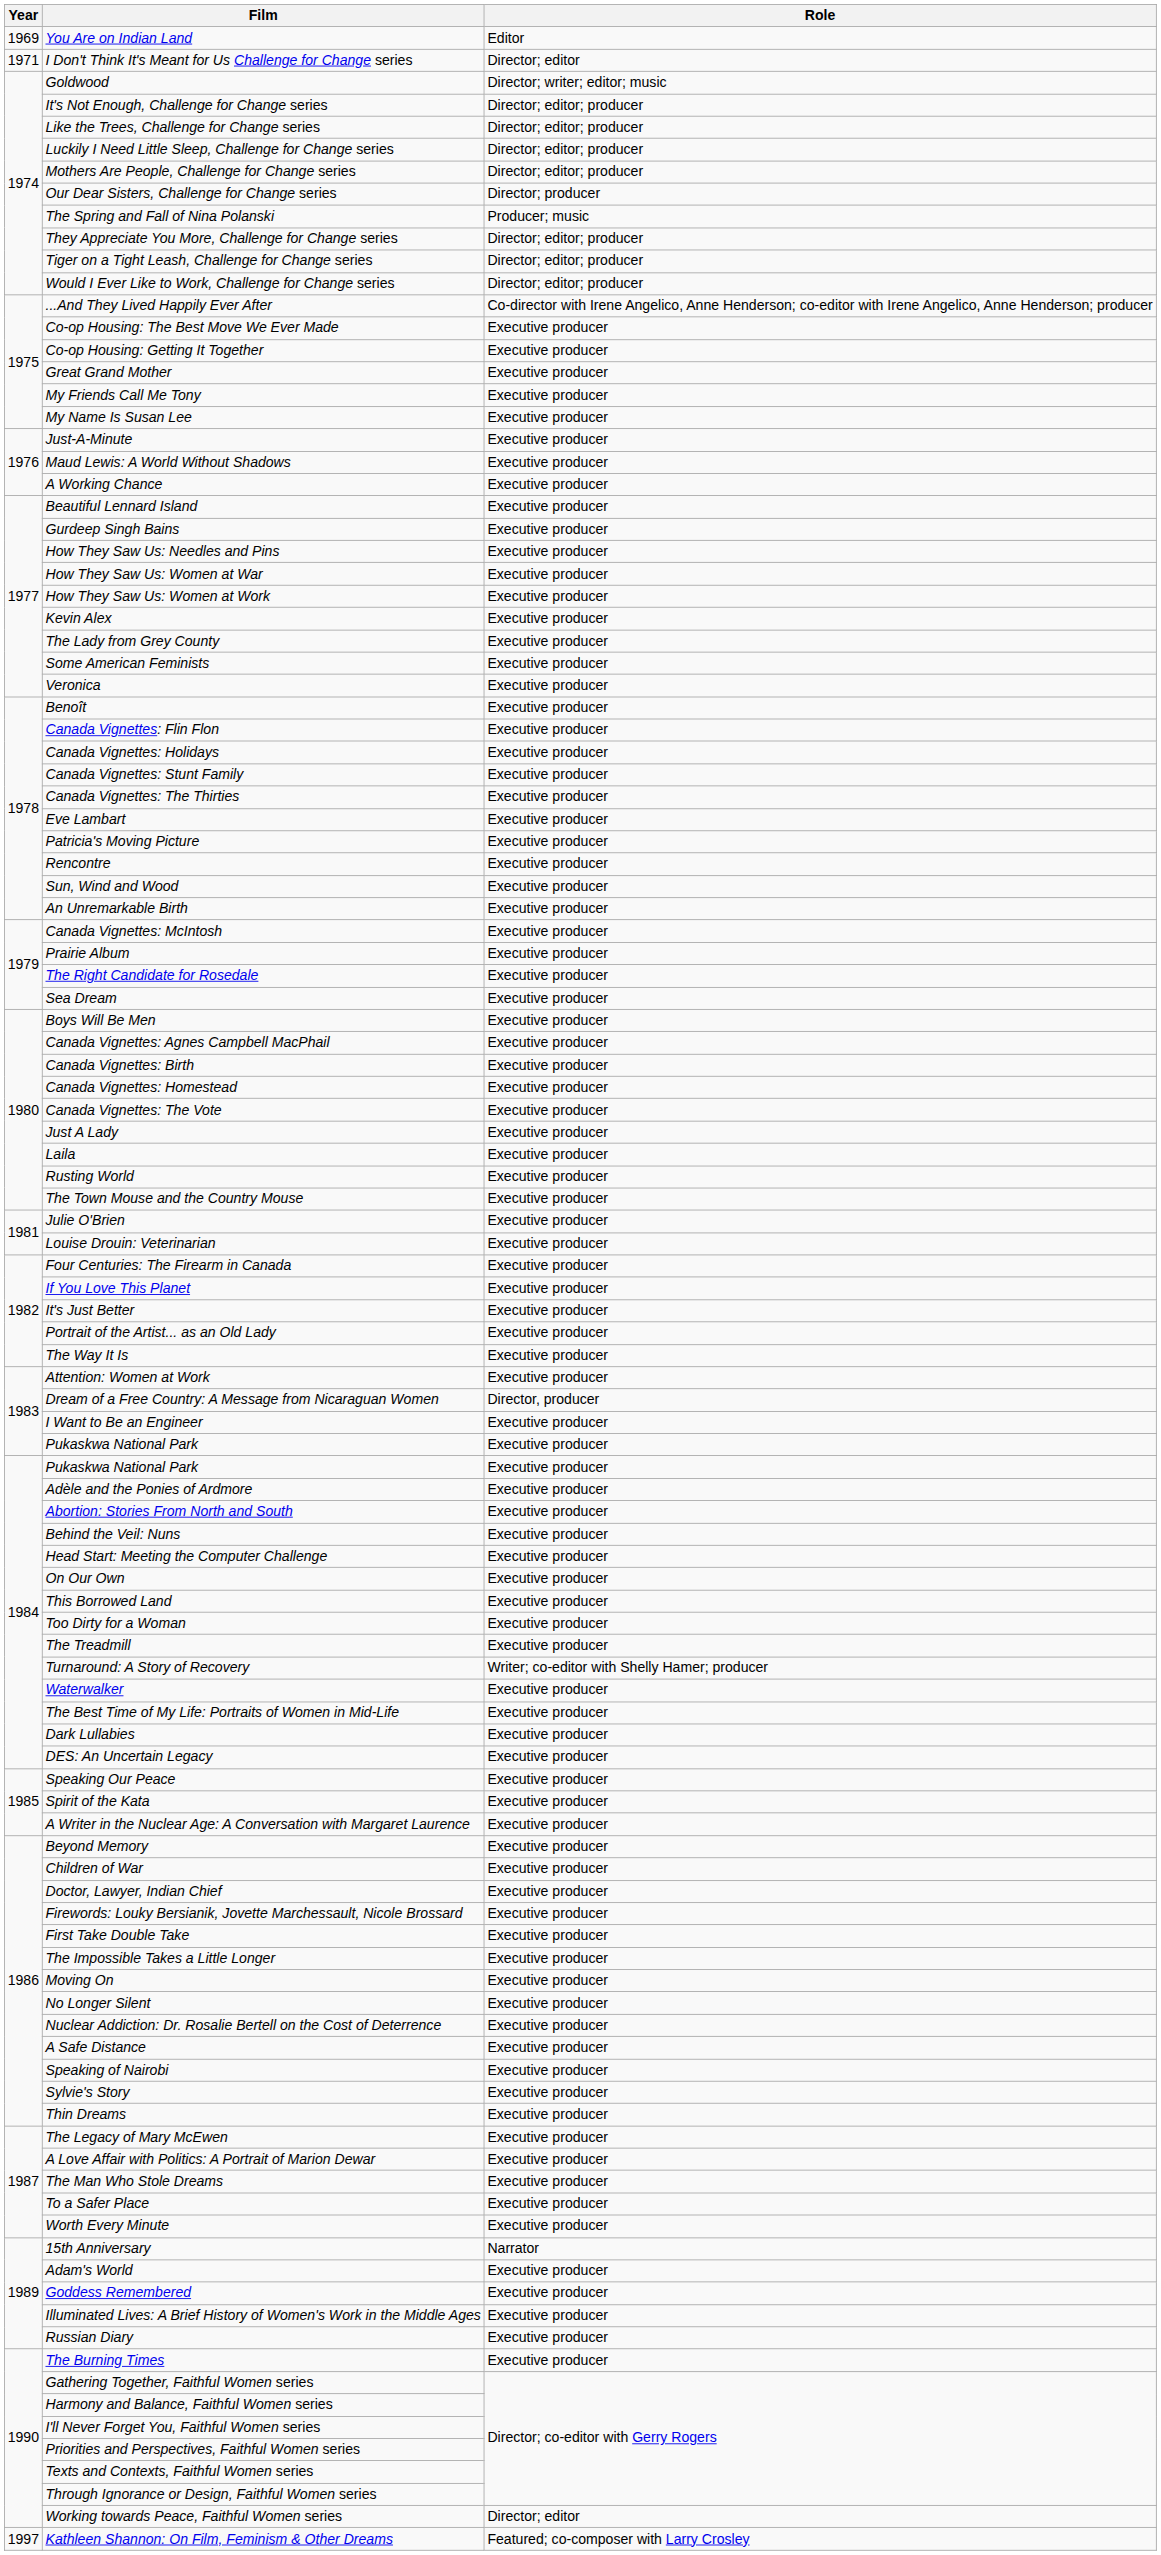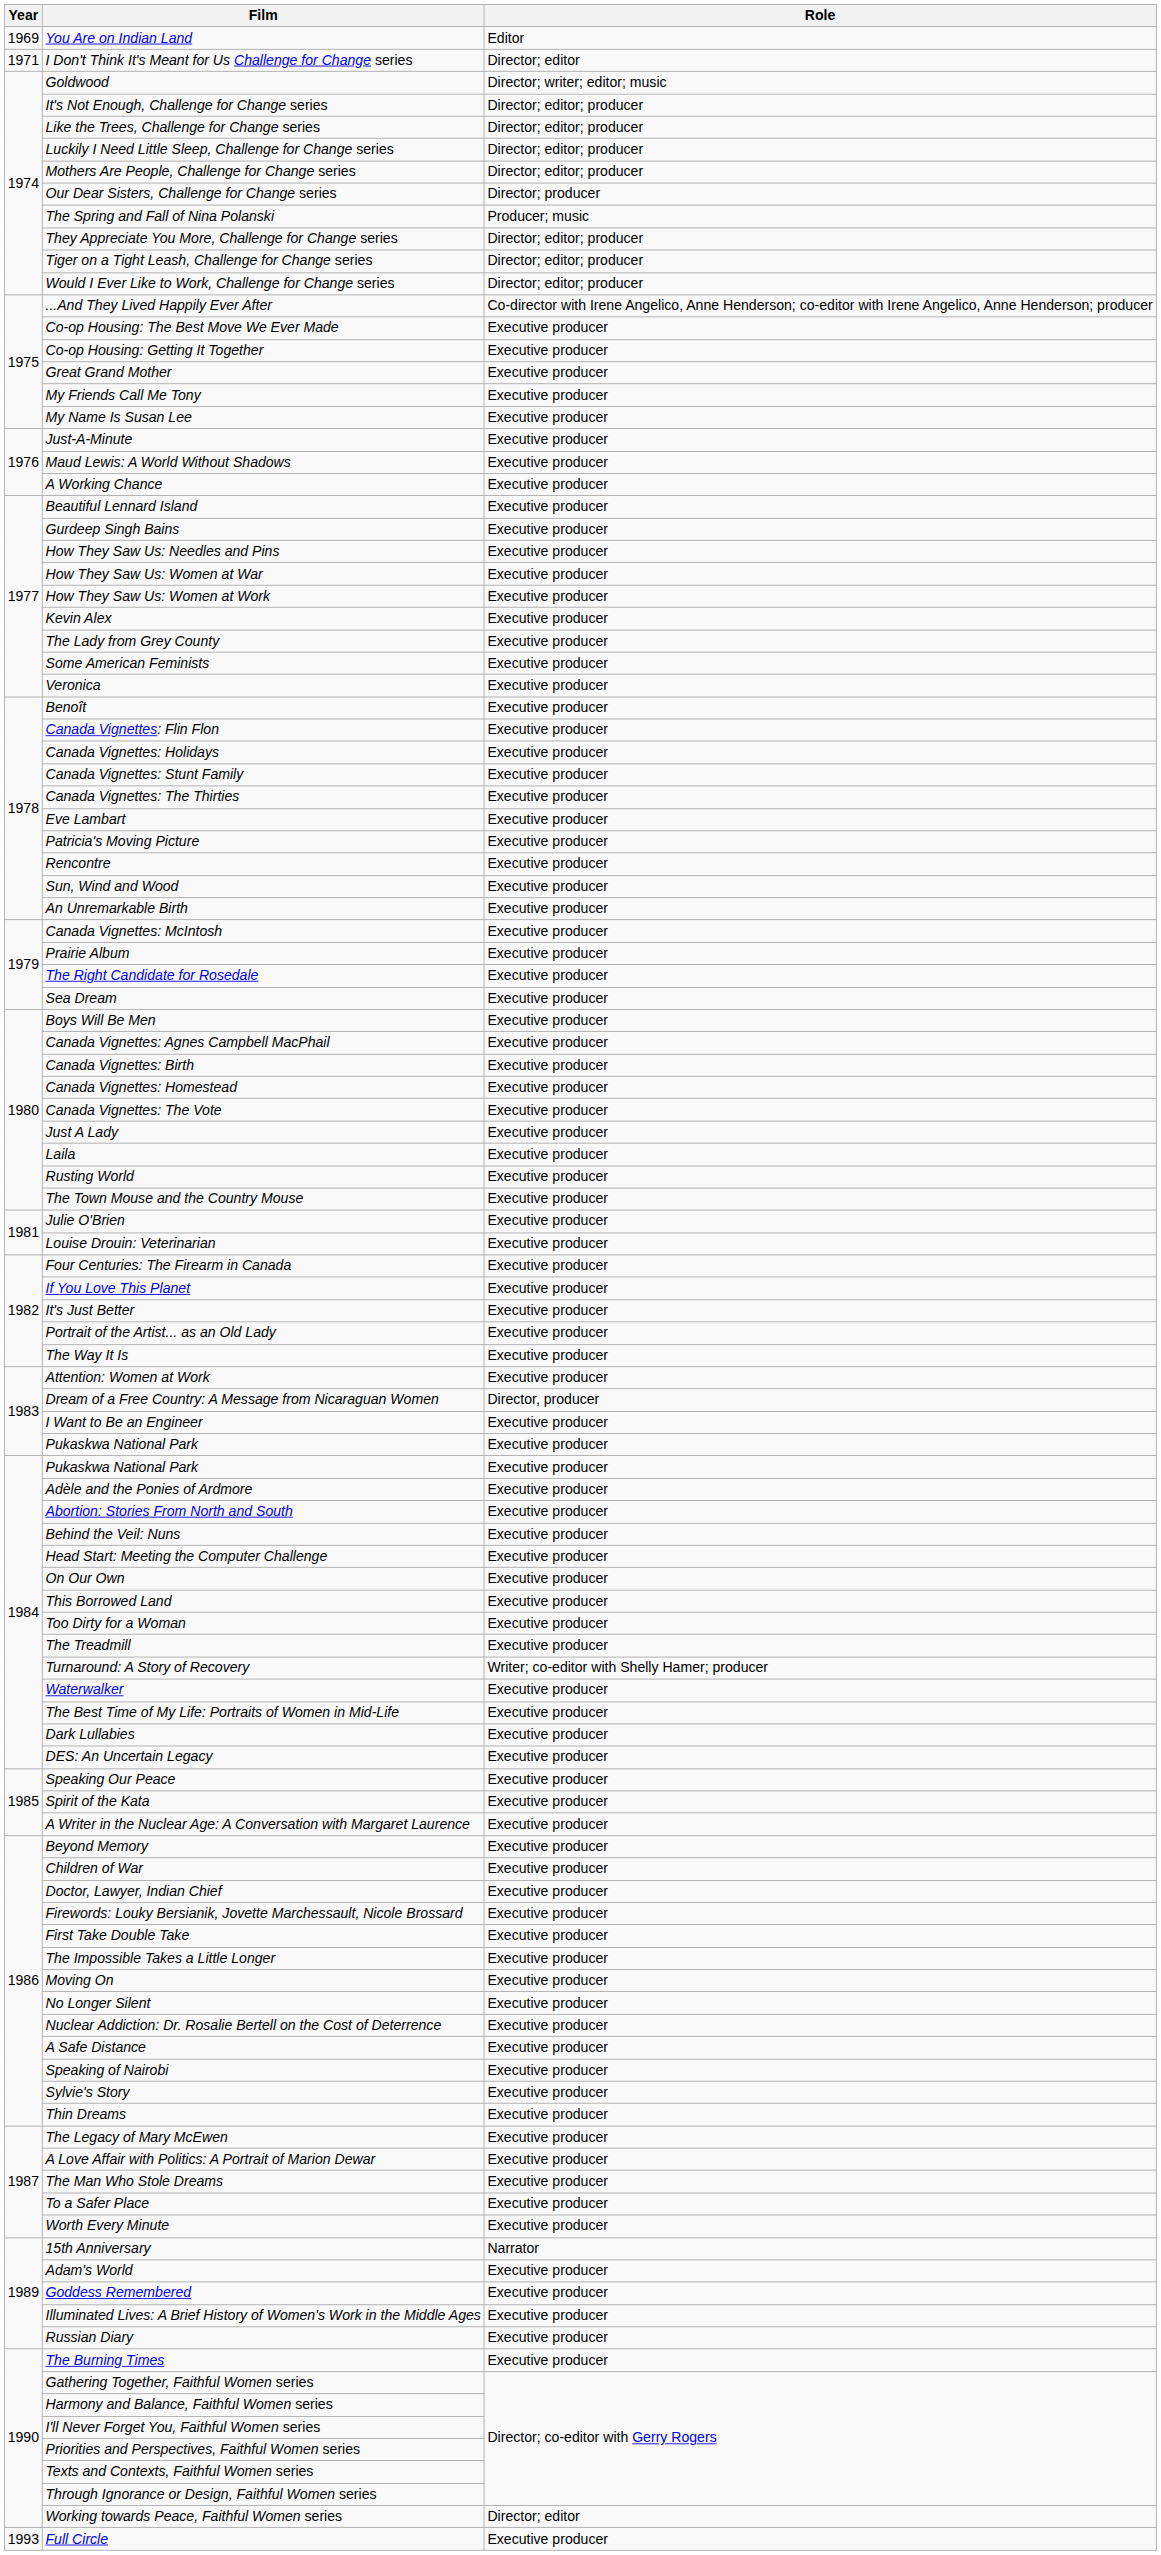 <table class="wikitable sortable">
 <tr>
 <th>Year</th>
 <th>Film</th>
 <th>Role</th>
 </tr>
 <tr>
 <td>1969</td>
 <td><em><a href='#'>You Are on Indian Land</a></em></td>
 <td>Editor</td>
 </tr>
 <tr>
 <td>1971</td>
 <td><em>I Don't Think It's Meant for Us</em> <em><a href='#'>Challenge for Change</a></em> series</td>
 <td>Director; editor</td>
 </tr>
 <tr>
 <td rowspan="10">1974</td>
 <td><em>Goldwood</em></td>
 <td>Director; writer; editor; music</td>
 </tr>
 <tr>
 <td><em>It's Not Enough, Challenge for Change</em> series</td>
 <td>Director; editor; producer</td>
 </tr>
 <tr>
 <td><em>Like the Trees, Challenge for Change</em> series</td>
 <td>Director; editor; producer</td>
 </tr>
 <tr>
 <td><em>Luckily I Need Little Sleep, Challenge for Change</em> series</td>
 <td>Director; editor; producer</td>
 </tr>
 <tr>
 <td><em>Mothers Are People, Challenge for Change</em> series</td>
 <td>Director; editor; producer</td>
 </tr>
 <tr>
 <td><em>Our Dear Sisters, Challenge for Change</em> series</td>
 <td>Director; producer</td>
 </tr>
 <tr>
 <td><em>The Spring and Fall of Nina Polanski</em></td>
 <td>Producer; music</td>
 </tr>
 <tr>
 <td><em>They Appreciate You More, Challenge for Change</em> series</td>
 <td>Director; editor; producer</td>
 </tr>
 <tr>
 <td><em>Tiger on a Tight Leash, Challenge for Change</em> series</td>
 <td>Director; editor; producer</td>
 </tr>
 <tr>
 <td><em>Would I Ever Like to Work, Challenge for Change</em> series</td>
 <td>Director; editor; producer</td>
 </tr>
 <tr>
 <td rowspan="6">1975</td>
 <td><em>...And They Lived Happily Ever After</em></td>
 <td>Co-director with Irene Angelico, Anne Henderson; co-editor with Irene Angelico, Anne Henderson; producer</td>
 </tr>
 <tr>
 <td><em>Co-op Housing: The Best Move We Ever Made</em></td>
 <td>Executive producer</td>
 </tr>
 <tr>
 <td><em>Co-op Housing: Getting It Together</em></td>
 <td>Executive producer</td>
 </tr>
 <tr>
 <td><em>Great Grand Mother</em></td>
 <td>Executive producer</td>
 </tr>
 <tr>
 <td><em>My Friends Call Me Tony</em></td>
 <td>Executive producer</td>
 </tr>
 <tr>
 <td><em>My Name Is Susan Lee</em></td>
 <td>Executive producer</td>
 </tr>
 <tr>
 <td rowspan="3">1976</td>
 <td><em>Just-A-Minute</em></td>
 <td>Executive producer</td>
 </tr>
 <tr>
 <td><em>Maud Lewis: A World Without Shadows</em></td>
 <td>Executive producer</td>
 </tr>
 <tr>
 <td><em>A Working Chance</em></td>
 <td>Executive producer</td>
 </tr>
 <tr>
 <td rowspan="9">1977</td>
 <td><em>Beautiful Lennard Island</em></td>
 <td>Executive producer</td>
 </tr>
 <tr>
 <td><em>Gurdeep Singh Bains</em></td>
 <td>Executive producer</td>
 </tr>
 <tr>
 <td><em>How They Saw Us: Needles and Pins</em></td>
 <td>Executive producer</td>
 </tr>
 <tr>
 <td><em>How They Saw Us: Women at War</em></td>
 <td>Executive producer</td>
 </tr>
 <tr>
 <td><em>How They Saw Us: Women at Work</em></td>
 <td>Executive producer</td>
 </tr>
 <tr>
 <td><em>Kevin Alex</em></td>
 <td>Executive producer</td>
 </tr>
 <tr>
 <td><em>The Lady from Grey County</em></td>
 <td>Executive producer</td>
 </tr>
 <tr>
 <td><em>Some American Feminists</em></td>
 <td>Executive producer</td>
 </tr>
 <tr>
 <td><em>Veronica</em></td>
 <td>Executive producer</td>
 </tr>
 <tr>
 <td rowspan="10">1978</td>
 <td><em>Benoît</em></td>
 <td>Executive producer</td>
 </tr>
 <tr>
 <td><em><a href='#'>Canada Vignettes</a>: Flin Flon</em></td>
 <td>Executive producer</td>
 </tr>
 <tr>
 <td><em>Canada Vignettes: Holidays</em></td>
 <td>Executive producer</td>
 </tr>
 <tr>
 <td><em>Canada Vignettes: Stunt Family</em></td>
 <td>Executive producer</td>
 </tr>
 <tr>
 <td><em>Canada Vignettes: The Thirties</em></td>
 <td>Executive producer</td>
 </tr>
 <tr>
 <td><em>Eve Lambart</em></td>
 <td>Executive producer</td>
 </tr>
 <tr>
 <td><em>Patricia's Moving Picture</em></td>
 <td>Executive producer</td>
 </tr>
 <tr>
 <td><em>Rencontre</em></td>
 <td>Executive producer</td>
 </tr>
 <tr>
 <td><em>Sun, Wind and Wood</em></td>
 <td>Executive producer</td>
 </tr>
 <tr>
 <td><em>An Unremarkable Birth</em></td>
 <td>Executive producer</td>
 </tr>
 <tr>
 <td rowspan="4">1979</td>
 <td><em>Canada Vignettes: McIntosh</em></td>
 <td>Executive producer</td>
 </tr>
 <tr>
 <td><em>Prairie Album</em></td>
 <td>Executive producer</td>
 </tr>
 <tr>
 <td><em><a href='#'>The Right Candidate for Rosedale</a></em></td>
 <td>Executive producer</td>
 </tr>
 <tr>
 <td><em>Sea Dream</em></td>
 <td>Executive producer</td>
 </tr>
 <tr>
 <td rowspan="9">1980</td>
 <td><em>Boys Will Be Men</em></td>
 <td>Executive producer</td>
 </tr>
 <tr>
 <td><em>Canada Vignettes: Agnes Campbell MacPhail</em></td>
 <td>Executive producer</td>
 </tr>
 <tr>
 <td><em>Canada Vignettes: Birth</em></td>
 <td>Executive producer</td>
 </tr>
 <tr>
 <td><em>Canada Vignettes: Homestead</em></td>
 <td>Executive producer</td>
 </tr>
 <tr>
 <td><em>Canada Vignettes: The Vote</em></td>
 <td>Executive producer</td>
 </tr>
 <tr>
 <td><em>Just A Lady</em></td>
 <td>Executive producer</td>
 </tr>
 <tr>
 <td><em>Laila</em></td>
 <td>Executive producer</td>
 </tr>
 <tr>
 <td><em>Rusting World</em></td>
 <td>Executive producer</td>
 </tr>
 <tr>
 <td><em>The Town Mouse and the Country Mouse</em></td>
 <td>Executive producer</td>
 </tr>
 <tr>
 <td rowspan="2">1981</td>
 <td><em>Julie O'Brien</em></td>
 <td>Executive producer</td>
 </tr>
 <tr>
 <td><em>Louise Drouin: Veterinarian</em></td>
 <td>Executive producer</td>
 </tr>
 <tr>
 <td rowspan="5">1982</td>
 <td><em>Four Centuries: The Firearm in Canada</em></td>
 <td>Executive producer</td>
 </tr>
 <tr>
 <td><em><a href='#'>If You Love This Planet</a></em></td>
 <td>Executive producer</td>
 </tr>
 <tr>
 <td><em>It's Just Better</em></td>
 <td>Executive producer</td>
 </tr>
 <tr>
 <td><em>Portrait of the Artist... as an Old Lady</em></td>
 <td>Executive producer</td>
 </tr>
 <tr>
 <td><em>The Way It Is</em></td>
 <td>Executive producer</td>
 </tr>
 <tr>
 <td rowspan="4">1983</td>
 <td><em>Attention: Women at Work</em></td>
 <td>Executive producer</td>
 </tr>
 <tr>
 <td><em>Dream of a Free Country: A Message from Nicaraguan Women</em></td>
 <td>Director, producer</td>
 </tr>
 <tr>
 <td><em>I Want to Be an Engineer</em></td>
 <td>Executive producer</td>
 </tr>
 <tr>
 <td><em>Pukaskwa National Park</em></td>
 <td>Executive producer</td>
 </tr>
 <tr>
 <td rowspan="14">1984</td>
 <td><em>Pukaskwa National Park</em></td>
 <td>Executive producer</td>
 </tr>
 <tr>
 <td><em>Adèle and the Ponies of Ardmore</em></td>
 <td>Executive producer</td>
 </tr>
 <tr>
 <td><em><a href='#'>Abortion: Stories From North and South</a></em></td>
 <td>Executive producer</td>
 </tr>
 <tr>
 <td><em>Behind the Veil: Nuns</em></td>
 <td>Executive producer</td>
 </tr>
 <tr>
 <td><em>Head Start: Meeting the Computer Challenge</em></td>
 <td>Executive producer</td>
 </tr>
 <tr>
 <td><em>On Our Own</em></td>
 <td>Executive producer</td>
 </tr>
 <tr>
 <td><em>This Borrowed Land</em></td>
 <td>Executive producer</td>
 </tr>
 <tr>
 <td><em>Too Dirty for a Woman</em></td>
 <td>Executive producer</td>
 </tr>
 <tr>
 <td><em>The Treadmill</em></td>
 <td>Executive producer</td>
 </tr>
 <tr>
 <td><em>Turnaround: A Story of Recovery</em></td>
 <td>Writer; co-editor with Shelly Hamer; producer</td>
 </tr>
 <tr>
 <td><em><a href='#'>Waterwalker</a></em></td>
 <td>Executive producer</td>
 </tr>
 <tr>
 <td><em>The Best Time of My Life: Portraits of Women in Mid-Life</em></td>
 <td>Executive producer</td>
 </tr>
 <tr>
 <td><em>Dark Lullabies</em></td>
 <td>Executive producer</td>
 </tr>
 <tr>
 <td><em>DES: An Uncertain Legacy</em></td>
 <td>Executive producer</td>
 </tr>
 <tr>
 <td rowspan="3">1985</td>
 <td><em>Speaking Our Peace</em></td>
 <td>Executive producer</td>
 </tr>
 <tr>
 <td><em>Spirit of the Kata</em></td>
 <td>Executive producer</td>
 </tr>
 <tr>
 <td><em>A Writer in the Nuclear Age: A Conversation with Margaret Laurence</em></td>
 <td>Executive producer</td>
 </tr>
 <tr>
 <td rowspan="13">1986</td>
 <td><em>Beyond Memory</em></td>
 <td>Executive producer</td>
 </tr>
 <tr>
 <td><em>Children of War</em></td>
 <td>Executive producer</td>
 </tr>
 <tr>
 <td><em>Doctor, Lawyer, Indian Chief</em></td>
 <td>Executive producer</td>
 </tr>
 <tr>
 <td><em>Firewords: Louky Bersianik, Jovette Marchessault, Nicole Brossard</em></td>
 <td>Executive producer</td>
 </tr>
 <tr>
 <td><em>First Take Double Take</em></td>
 <td>Executive producer</td>
 </tr>
 <tr>
 <td><em>The Impossible Takes a Little Longer</em></td>
 <td>Executive producer</td>
 </tr>
 <tr>
 <td><em>Moving On</em></td>
 <td>Executive producer</td>
 </tr>
 <tr>
 <td><em>No Longer Silent</em></td>
 <td>Executive producer</td>
 </tr>
 <tr>
 <td><em>Nuclear Addiction: Dr. Rosalie Bertell on the Cost of Deterrence</em></td>
 <td>Executive producer</td>
 </tr>
 <tr>
 <td><em>A Safe Distance</em></td>
 <td>Executive producer</td>
 </tr>
 <tr>
 <td><em>Speaking of Nairobi</em></td>
 <td>Executive producer</td>
 </tr>
 <tr>
 <td><em>Sylvie's Story</em></td>
 <td>Executive producer</td>
 </tr>
 <tr>
 <td><em>Thin Dreams</em></td>
 <td>Executive producer</td>
 </tr>
 <tr>
 <td rowspan="5">1987</td>
 <td><em>The Legacy of Mary McEwen</em></td>
 <td>Executive producer</td>
 </tr>
 <tr>
 <td><em>A Love Affair with Politics: A Portrait of Marion Dewar</em></td>
 <td>Executive producer</td>
 </tr>
 <tr>
 <td><em>The Man Who Stole Dreams</em></td>
 <td>Executive producer</td>
 </tr>
 <tr>
 <td><em>To a Safer Place</em></td>
 <td>Executive producer</td>
 </tr>
 <tr>
 <td><em>Worth Every Minute</em></td>
 <td>Executive producer</td>
 </tr>
 <tr>
 <td rowspan="5">1989</td>
 <td><em>15th Anniversary</em></td>
 <td>Narrator</td>
 </tr>
 <tr>
 <td><em>Adam's World</em></td>
 <td>Executive producer</td>
 </tr>
 <tr>
 <td><em><a href='#'>Goddess Remembered</a></em></td>
 <td>Executive producer</td>
 </tr>
 <tr>
 <td><em>Illuminated Lives: A Brief History of Women's Work in the Middle Ages</em></td>
 <td>Executive producer</td>
 </tr>
 <tr>
 <td><em>Russian Diary</em></td>
 <td>Executive producer</td>
 </tr>
 <tr>
 <td rowspan="8">1990</td>
 <td><em><a href='#'>The Burning Times</a></em></td>
 <td>Executive producer</td>
 </tr>
 <tr>
 <td><em>Gathering Together, Faithful Women </em>series</td>
 <td rowspan="6">Director; co-editor with <a href='#'>Gerry Rogers</a></td>
 </tr>
 <tr>
 <td><em>Harmony and Balance, Faithful Women</em> series</td>
 </tr>
 <tr>
 <td><em>I'll Never Forget You, Faithful Women</em> series</td>
 </tr>
 <tr>
 <td><em>Priorities and Perspectives, Faithful Women</em> series</td>
 </tr>
 <tr>
 <td><em>Texts and Contexts, Faithful Women</em> series</td>
 </tr>
 <tr>
 <td><em>Through Ignorance or Design, Faithful Women</em> series</td>
 </tr>
 <tr>
 <td><em>Working towards Peace, Faithful Women</em> series</td>
 <td>Director; editor</td>
 </tr>
 <tr>
-<td>1997</td>
-<td><em><a href='#'>Kathleen Shannon: On Film, Feminism & Other Dreams</a></em></td>
-<td>Featured; co-composer with <a href='#'>Larry Crosley</a></td>
+<td>1993</td>
+<td><em><a href='#'>Full Circle</a></em></td>
+<td>Executive producer</td>
 </tr>
 </table>
